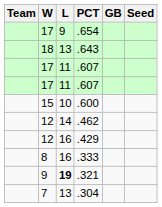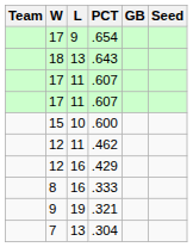 <table class=wikitable>
 <tr>
 <th>Team</th>
 <th>W</th>
 <th>L</th>
 <th>PCT</th>
 <th>GB</th>
 <th>Seed</th>
 </tr>
 <tr bgcolor=#ccffcc>
 <td></td>
 <td>17</td>
 <td>9</td>
 <td>.654</td>
 <td></td>
 <td></td>
 </tr>
 <tr bgcolor=#ccffcc>
 <td></td>
 <td>18</td>
 <td>13</td>
 <td>.643</td>
 <td></td>
 <td></td>
 </tr>
 <tr bgcolor=#ccffcc>
 <td></td>
 <td>17</td>
 <td>11</td>
 <td>.607</td>
 <td></td>
 <td></td>
 </tr>
 <tr bgcolor=#ccffcc>
 <td></td>
 <td>17</td>
 <td>11</td>
 <td>.607</td>
 <td></td>
 <td></td>
 </tr>
 <tr>
 <td></td>
 <td>15</td>
 <td>10</td>
 <td>.600</td>
 <td></td>
 <td></td>
 </tr>
 <tr>
 <td></td>
 <td>12</td>
-<td>14</td>
+<td>11</td>
 <td>.462</td>
 <td></td>
 <td></td>
 </tr>
 <tr>
 <td></td>
 <td>12</td>
 <td>16</td>
 <td>.429</td>
 <td></td>
 <td></td>
 </tr>
 <tr>
 <td></td>
 <td>8</td>
 <td>16</td>
 <td>.333</td>
 <td></td>
 <td></td>
 </tr>
 <tr>
 <td></td>
 <td>9</td>
-<td><strong>19</strong></td>
+<td>19</td>
 <td>.321</td>
 <td></td>
 <td></td>
 </tr>
 <tr>
 <td></td>
 <td>7</td>
 <td>13</td>
 <td>.304</td>
 <td></td>
 <td></td>
 </tr>
 </table>
